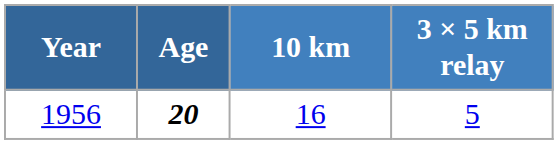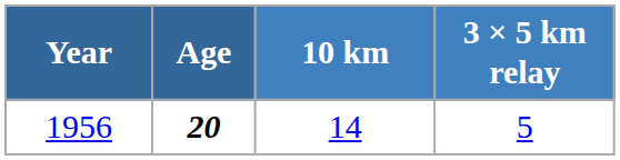 <table class="wikitable" style="font-size:95%; text-align:center; border:grey solid 1px; border-collapse:collapse; background:#ffffff;">
 <tr>
 <th style="background-color:#369; color:white; width:60px;"> Year </th>
 <th style="background-color:#369; color:white; width:40px;"> Age </th>
 <th style="background-color:#4180be; color:white; width:75px;"> 10 km </th>
 <th style="background-color:#4180be; color:white; width:75px;"> 3 × 5 km <br> relay </th>
 </tr>
 <tr>
 <td><a href='#'>1956</a></td>
 <td><strong><em>20</em></strong></td>
-<td><a href='#'>16</a></td>
+<td><a href='#'>14</a></td>
 <td><a href='#'>5</a></td>
 </tr>
 </table>
